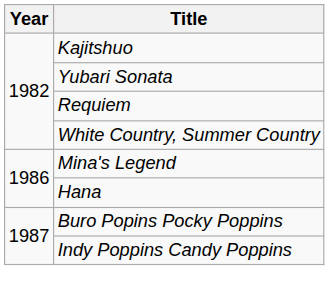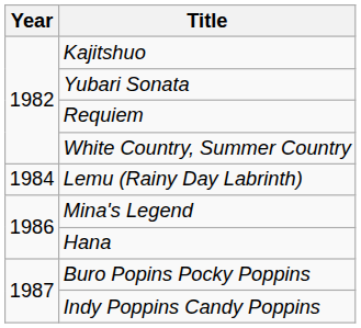 <table class="wikitable sortable">
 <tr>
 <th>Year</th>
 <th>Title</th>
 </tr>
 <tr>
 <td rowspan=4>1982</td>
 <td><em>Kajitshuo</em></td>
 </tr>
 <tr>
 <td><em>Yubari Sonata</em></td>
 </tr>
 <tr>
 <td><em>Requiem</em></td>
 </tr>
 <tr>
 <td><em>White Country, Summer Country</em></td>
 </tr>
 <tr>
+<td>1984</td>
+<td><em>Lemu (Rainy Day Labrinth)</em></td>
+</tr>
+<tr>
 <td rowspan=2>1986</td>
 <td><em>Mina's Legend</em></td>
 </tr>
 <tr>
 <td><em>Hana</em></td>
 </tr>
 <tr>
 <td rowspan=2>1987</td>
 <td><em>Buro Popins Pocky Poppins</em></td>
 </tr>
 <tr>
 <td><em>Indy Poppins Candy Poppins</em></td>
 </tr>
 </table>
